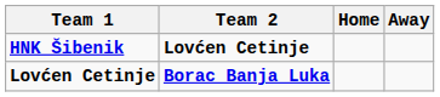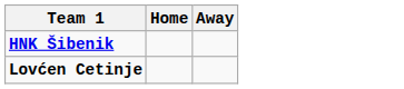 <table class="wikitable">
 <tr>
 <th>Team 1</th>
-<th>Team 2</th>
 <th>Home</th>
 <th>Away</th>
 </tr>
 <tr>
 <td><strong><a href='#'>HNK Šibenik</a></strong></td>
-<td><strong>Lovćen Cetinje</strong></td>
 <td></td>
 <td></td>
 </tr>
 <tr>
 <td><strong>Lovćen Cetinje</strong></td>
-<td><strong><a href='#'>Borac Banja Luka</a></strong></td>
 <td></td>
 <td></td>
 </tr>
 </table>
